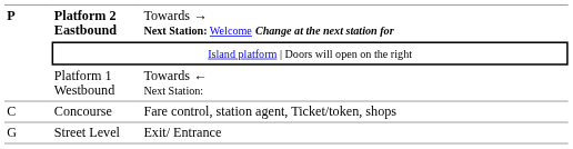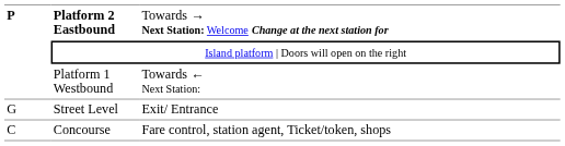 <table table border=0 cellspacing=0 cellpadding=3>
 <tr>
 <td style="border-top:solid 1px grey;border-bottom:solid 1px grey;" width=50 rowspan=3 valign=top><strong>P</strong></td>
 <td style="border-top:solid 1px grey;border-bottom:solid 1px white;" width=100><span><strong>Platform 2</strong><br><strong>Eastbound</strong></span></td>
 <td style="border-top:solid 1px grey;border-bottom:solid 1px white;" width=500>Towards → <br><small><strong>Next Station:</strong> <a href='#'>Welcome</a></small> <small><strong><em>Change at the next station for <strong><em></small></td>
 </tr>
 <tr>
 <td style="border-top:solid 2px black;border-right:solid 2px black;border-left:solid 2px black;border-bottom:solid 2px black;text-align:center;" colspan=2><small><a href='#'>Island platform</a> | Doors will open on the right </small></td>
 </tr>
 <tr>
 <td style="border-bottom:solid 1px grey;" width=100><span></strong>Platform 1<strong><br></strong>Westbound<strong></span></td>
 <td style="border-bottom:solid 1px grey;" width="500">Towards ← <br><small></strong>Next Station:<strong> </small></td>
 </tr>
 <tr>
+<td style="border-bottom:solid 1px grey;" width=50 valign=top></strong>G<strong></td>
+<td style="border-bottom:solid 1px grey;" width=100 valign=top>Street Level</td>
+<td style="border-bottom:solid 1px grey;" width=500 valign=top>Exit/ Entrance</td>
+</tr>
+<tr>
 <td style="border-bottom:solid 1px grey;"></strong>C<strong></td>
 <td style="border-bottom:solid 1px grey;">Concourse</td>
 <td style="border-bottom:solid 1px grey;">Fare control, station agent, Ticket/token, shops</td>
 </tr>
-<tr>
-<td style="border-bottom:solid 1px grey;" width=50 valign=top></strong>G<strong></td>
-<td style="border-bottom:solid 1px grey;" width=100 valign=top>Street Level</td>
-<td style="border-bottom:solid 1px grey;" width=500 valign=top>Exit/ Entrance</td>
-</tr>
 </table>
